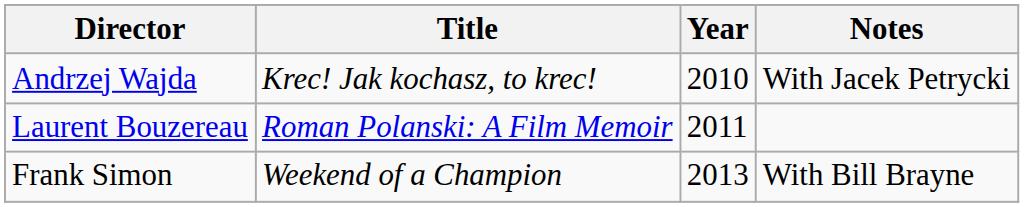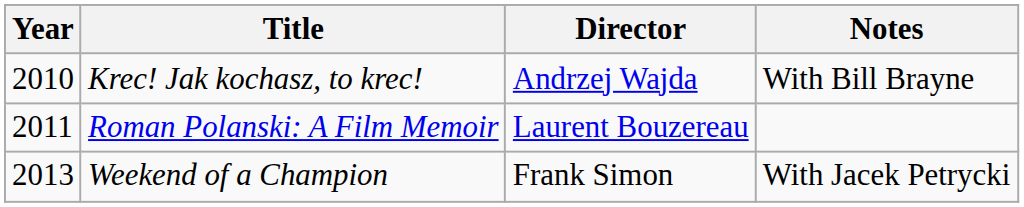 <table class="wikitable">
 <tr>
+<th>Year</th>
+<th>Title</th>
 <th>Director</th>
-<th>Title</th>
-<th>Year</th>
 <th>Notes</th>
 </tr>
 <tr>
+<td>2010</td>
+<td><em>Krec! Jak kochasz, to krec!</em></td>
 <td><a href='#'>Andrzej Wajda</a></td>
-<td><em>Krec! Jak kochasz, to krec!</em></td>
-<td>2010</td>
-<td>With Jacek Petrycki</td>
+<td>With Bill Brayne</td>
 </tr>
 <tr>
+<td>2011</td>
+<td><em><a href='#'>Roman Polanski: A Film Memoir</a></em></td>
 <td><a href='#'>Laurent Bouzereau</a></td>
-<td><em><a href='#'>Roman Polanski: A Film Memoir</a></em></td>
-<td>2011</td>
 <td></td>
 </tr>
 <tr>
+<td>2013</td>
+<td><em>Weekend of a Champion</em></td>
 <td>Frank Simon</td>
-<td><em>Weekend of a Champion</em></td>
-<td>2013</td>
-<td>With Bill Brayne</td>
+<td>With Jacek Petrycki</td>
 </tr>
 </table>
